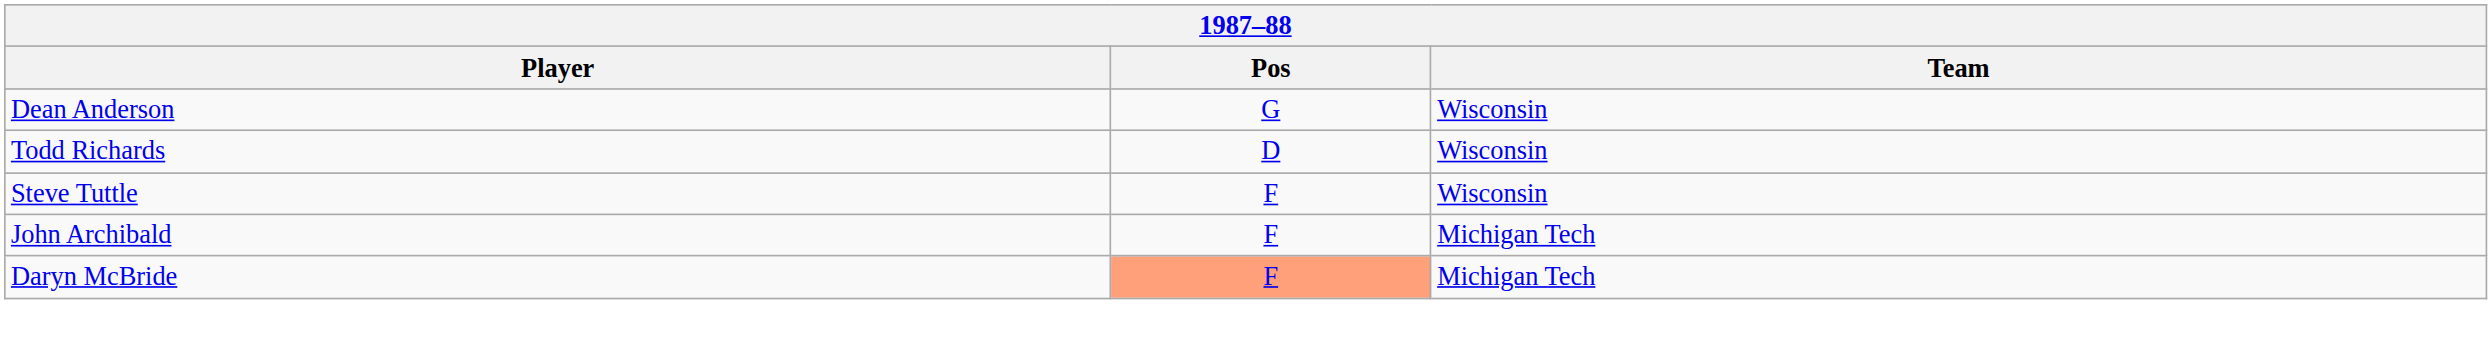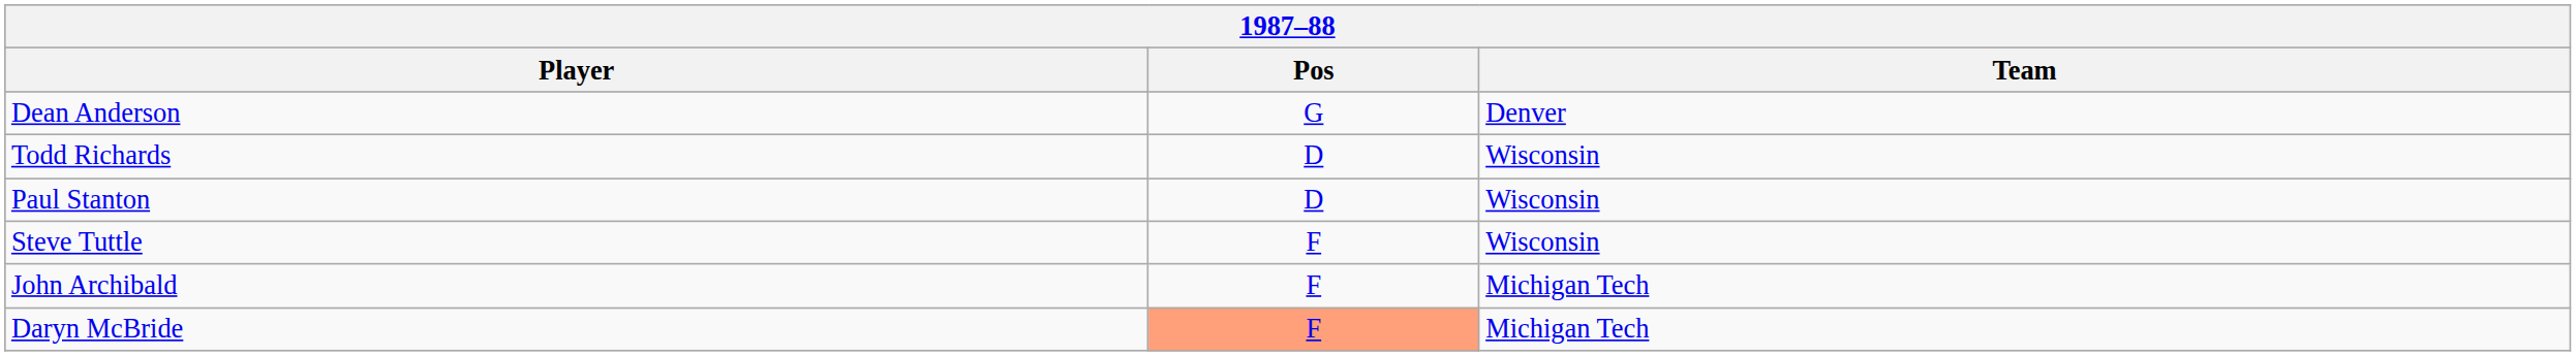 <table class="wikitable" width=95%>
 <tr>
 <th colspan=3><a href='#'>1987–88</a></th>
 </tr>
 <tr>
 <th>Player</th>
 <th>Pos</th>
 <th>Team</th>
 </tr>
 <tr>
 <td><a href='#'>Dean Anderson</a></td>
 <td align=center><a href='#'>G</a></td>
+<td><a href='#'>Denver</a></td>
+</tr>
+<tr>
+<td><a href='#'>Todd Richards</a></td>
+<td align=center><a href='#'>D</a></td>
 <td><a href='#'>Wisconsin</a></td>
 </tr>
 <tr>
-<td><a href='#'>Todd Richards</a></td>
+<td><a href='#'>Paul Stanton</a></td>
 <td align=center><a href='#'>D</a></td>
 <td><a href='#'>Wisconsin</a></td>
 </tr>
 <tr>
 <td><a href='#'>Steve Tuttle</a></td>
 <td align=center><a href='#'>F</a></td>
 <td><a href='#'>Wisconsin</a></td>
 </tr>
 <tr>
 <td><a href='#'>John Archibald</a></td>
 <td align=center><a href='#'>F</a></td>
 <td><a href='#'>Michigan Tech</a></td>
 </tr>
 <tr>
 <td><a href='#'>Daryn McBride</a></td>
 <td align=center style="background: lightsalmon;"><a href='#'>F</a></td>
 <td><a href='#'>Michigan Tech</a></td>
 </tr>
 </table>
